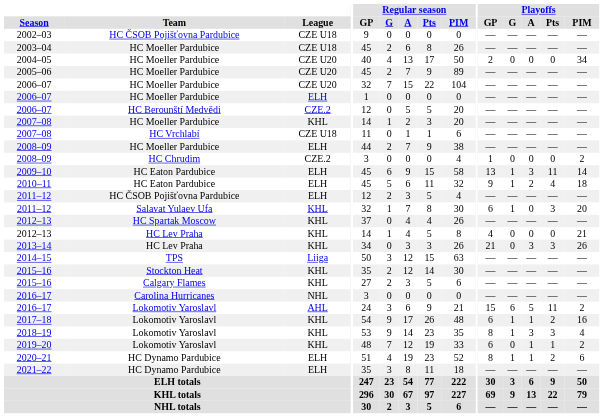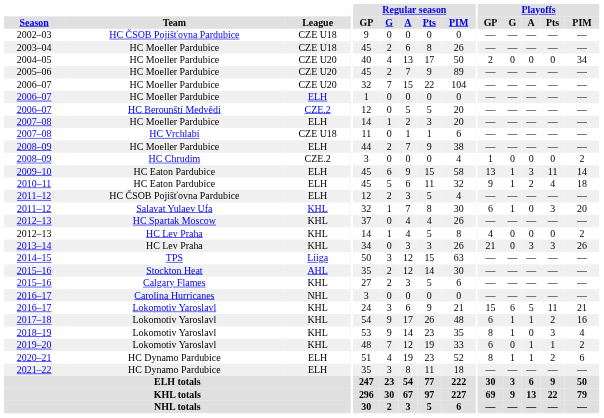 <table border="0" cellpadding="1" cellspacing="0" style="text-align:center; width:60em">
 <tr bgcolor="#e0e0e0">
 <th colspan="3" bgcolor="#ffffff"></th>
 <th rowspan="99" bgcolor="#ffffff"></th>
 <th colspan="5"><a href='#'>Regular season</a></th>
 <th rowspan="99" bgcolor="#ffffff"></th>
 <th colspan="5"><a href='#'>Playoffs</a></th>
 </tr>
 <tr bgcolor="#e0e0e0">
 <th><a href='#'>Season</a></th>
 <th>Team</th>
 <th>League</th>
 <th>GP</th>
 <th><a href='#'>G</a></th>
 <th><a href='#'>A</a></th>
 <th><a href='#'>Pts</a></th>
 <th><a href='#'>PIM</a></th>
 <th>GP</th>
 <th>G</th>
 <th>A</th>
 <th>Pts</th>
 <th>PIM</th>
 </tr>
 <tr>
 <td>2002–03</td>
 <td><a href='#'>HC ČSOB Pojišťovna Pardubice</a></td>
 <td>CZE U18</td>
 <td>9</td>
 <td>0</td>
 <td>0</td>
 <td>0</td>
 <td>0</td>
 <td>—</td>
 <td>—</td>
 <td>—</td>
 <td>—</td>
 <td>—</td>
 </tr>
 <tr bgcolor="#f0f0f0">
 <td>2003–04</td>
 <td>HC Moeller Pardubice</td>
 <td>CZE U18</td>
 <td>45</td>
 <td>2</td>
 <td>6</td>
 <td>8</td>
 <td>26</td>
 <td>—</td>
 <td>—</td>
 <td>—</td>
 <td>—</td>
 <td>—</td>
 </tr>
 <tr>
 <td>2004–05</td>
 <td>HC Moeller Pardubice</td>
 <td>CZE U20</td>
 <td>40</td>
 <td>4</td>
 <td>13</td>
 <td>17</td>
 <td>50</td>
 <td>2</td>
 <td>0</td>
 <td>0</td>
 <td>0</td>
 <td>34</td>
 </tr>
 <tr bgcolor="#f0f0f0">
 <td>2005–06</td>
 <td>HC Moeller Pardubice</td>
 <td>CZE U20</td>
 <td>45</td>
 <td>2</td>
 <td>7</td>
 <td>9</td>
 <td>89</td>
 <td>—</td>
 <td>—</td>
 <td>—</td>
 <td>—</td>
 <td>—</td>
 </tr>
 <tr>
 <td>2006–07</td>
 <td>HC Moeller Pardubice</td>
 <td>CZE U20</td>
 <td>32</td>
 <td>7</td>
 <td>15</td>
 <td>22</td>
 <td>104</td>
 <td>—</td>
 <td>—</td>
 <td>—</td>
 <td>—</td>
 <td>—</td>
 </tr>
 <tr bgcolor="#f0f0f0">
 <td><a href='#'>2006–07</a></td>
 <td>HC Moeller Pardubice</td>
 <td><a href='#'>ELH</a></td>
 <td>1</td>
 <td>0</td>
 <td>0</td>
 <td>0</td>
 <td>0</td>
 <td>—</td>
 <td>—</td>
 <td>—</td>
 <td>—</td>
 <td>—</td>
 </tr>
 <tr>
 <td><a href='#'>2006–07</a></td>
 <td><a href='#'>HC Berounští Medvědi</a></td>
 <td><a href='#'>CZE.2</a></td>
 <td>12</td>
 <td>0</td>
 <td>5</td>
 <td>5</td>
 <td>20</td>
 <td>—</td>
 <td>—</td>
 <td>—</td>
 <td>—</td>
 <td>—</td>
 </tr>
 <tr bgcolor="#f0f0f0">
 <td><a href='#'>2007–08</a></td>
 <td>HC Moeller Pardubice</td>
-<td>KHL</td>
+<td>ELH</td>
 <td>14</td>
 <td>1</td>
 <td>2</td>
 <td>3</td>
 <td>20</td>
 <td>—</td>
 <td>—</td>
 <td>—</td>
 <td>—</td>
 <td>—</td>
 </tr>
 <tr>
 <td><a href='#'>2007–08</a></td>
 <td><a href='#'>HC Vrchlabí</a></td>
 <td>CZE U18</td>
 <td>11</td>
 <td>0</td>
 <td>1</td>
 <td>1</td>
 <td>6</td>
 <td>—</td>
 <td>—</td>
 <td>—</td>
 <td>—</td>
 <td>—</td>
 </tr>
 <tr bgcolor="#f0f0f0">
 <td><a href='#'>2008–09</a></td>
 <td>HC Moeller Pardubice</td>
 <td>ELH</td>
 <td>44</td>
 <td>2</td>
 <td>7</td>
 <td>9</td>
 <td>38</td>
 <td>—</td>
 <td>—</td>
 <td>—</td>
 <td>—</td>
 <td>—</td>
 </tr>
 <tr>
 <td><a href='#'>2008–09</a></td>
 <td><a href='#'>HC Chrudim</a></td>
 <td>CZE.2</td>
 <td>3</td>
 <td>0</td>
 <td>0</td>
 <td>0</td>
 <td>4</td>
 <td>1</td>
 <td>0</td>
 <td>0</td>
 <td>0</td>
 <td>2</td>
 </tr>
 <tr bgcolor="#f0f0f0">
 <td><a href='#'>2009–10</a></td>
 <td>HC Eaton Pardubice</td>
 <td>ELH</td>
 <td>45</td>
 <td>6</td>
 <td>9</td>
 <td>15</td>
 <td>58</td>
 <td>13</td>
 <td>1</td>
 <td>3</td>
 <td>11</td>
 <td>14</td>
 </tr>
 <tr>
 <td><a href='#'>2010–11</a></td>
 <td>HC Eaton Pardubice</td>
 <td>ELH</td>
 <td>45</td>
 <td>5</td>
 <td>6</td>
 <td>11</td>
 <td>32</td>
 <td>9</td>
 <td>1</td>
 <td>2</td>
 <td>4</td>
 <td>18</td>
 </tr>
 <tr bgcolor="#f0f0f0">
 <td><a href='#'>2011–12</a></td>
 <td>HC ČSOB Pojišťovna Pardubice</td>
 <td>ELH</td>
 <td>12</td>
 <td>2</td>
 <td>3</td>
 <td>5</td>
 <td>4</td>
 <td>—</td>
 <td>—</td>
 <td>—</td>
 <td>—</td>
 <td>—</td>
 </tr>
 <tr>
 <td><a href='#'>2011–12</a></td>
 <td><a href='#'>Salavat Yulaev Ufa</a></td>
 <td><a href='#'>KHL</a></td>
 <td>32</td>
 <td>1</td>
 <td>7</td>
 <td>8</td>
 <td>30</td>
 <td>6</td>
 <td>1</td>
 <td>0</td>
 <td>3</td>
 <td>20</td>
 </tr>
 <tr bgcolor="#f0f0f0">
 <td><a href='#'>2012–13</a></td>
 <td><a href='#'>HC Spartak Moscow</a></td>
 <td>KHL</td>
 <td>37</td>
 <td>0</td>
 <td>4</td>
 <td>4</td>
 <td>26</td>
 <td>—</td>
 <td>—</td>
 <td>—</td>
 <td>—</td>
 <td>—</td>
 </tr>
 <tr>
 <td>2012–13</td>
 <td><a href='#'>HC Lev Praha</a></td>
 <td>KHL</td>
 <td>14</td>
 <td>1</td>
 <td>4</td>
 <td>5</td>
 <td>8</td>
 <td>4</td>
 <td>0</td>
 <td>0</td>
 <td>0</td>
-<td>21</td>
+<td>2</td>
 </tr>
 <tr bgcolor="#f0f0f0">
 <td><a href='#'>2013–14</a></td>
 <td>HC Lev Praha</td>
 <td>KHL</td>
 <td>34</td>
 <td>0</td>
 <td>3</td>
 <td>3</td>
 <td>26</td>
 <td>21</td>
 <td>0</td>
 <td>3</td>
 <td>3</td>
 <td>26</td>
 </tr>
 <tr>
 <td><a href='#'>2014–15</a></td>
 <td><a href='#'>TPS</a></td>
 <td><a href='#'>Liiga</a></td>
 <td>50</td>
 <td>3</td>
 <td>12</td>
 <td>15</td>
 <td>63</td>
 <td>—</td>
 <td>—</td>
 <td>—</td>
 <td>—</td>
 <td>—</td>
 </tr>
 <tr bgcolor="#f0f0f0">
 <td><a href='#'>2015–16</a></td>
 <td><a href='#'>Stockton Heat</a></td>
-<td>KHL</td>
+<td><a href='#'>AHL</a></td>
 <td>35</td>
 <td>2</td>
 <td>12</td>
 <td>14</td>
 <td>30</td>
 <td>—</td>
 <td>—</td>
 <td>—</td>
 <td>—</td>
 <td>—</td>
 </tr>
 <tr>
 <td><a href='#'>2015–16</a></td>
 <td><a href='#'>Calgary Flames</a></td>
 <td>KHL</td>
 <td>27</td>
 <td>2</td>
 <td>3</td>
 <td>5</td>
 <td>6</td>
 <td>—</td>
 <td>—</td>
 <td>—</td>
 <td>—</td>
 <td>—</td>
 </tr>
 <tr bgcolor="#f0f0f0">
 <td><a href='#'>2016–17</a></td>
 <td><a href='#'>Carolina Hurricanes</a></td>
 <td>NHL</td>
 <td>3</td>
 <td>0</td>
 <td>0</td>
 <td>0</td>
 <td>0</td>
 <td>—</td>
 <td>—</td>
 <td>—</td>
 <td>—</td>
 <td>—</td>
 </tr>
 <tr>
 <td><a href='#'>2016–17</a></td>
 <td><a href='#'>Lokomotiv Yaroslavl</a></td>
-<td><a href='#'>AHL</a></td>
+<td>KHL</td>
 <td>24</td>
 <td>3</td>
 <td>6</td>
 <td>9</td>
 <td>21</td>
 <td>15</td>
 <td>6</td>
 <td>5</td>
 <td>11</td>
-<td>2</td>
+<td>21</td>
 </tr>
 <tr bgcolor="#f0f0f0">
 <td><a href='#'>2017–18</a></td>
 <td>Lokomotiv Yaroslavl</td>
 <td>KHL</td>
 <td>54</td>
 <td>9</td>
 <td>17</td>
 <td>26</td>
 <td>48</td>
 <td>6</td>
 <td>1</td>
 <td>1</td>
 <td>2</td>
 <td>16</td>
 </tr>
 <tr>
 <td><a href='#'>2018–19</a></td>
 <td>Lokomotiv Yaroslavl</td>
 <td>KHL</td>
 <td>53</td>
 <td>9</td>
 <td>14</td>
 <td>23</td>
 <td>35</td>
 <td>8</td>
 <td>1</td>
-<td>3</td>
+<td>0</td>
 <td>3</td>
 <td>4</td>
 </tr>
 <tr bgcolor="#f0f0f0">
 <td><a href='#'>2019–20</a></td>
 <td>Lokomotiv Yaroslavl</td>
 <td>KHL</td>
 <td>48</td>
 <td>7</td>
 <td>12</td>
 <td>19</td>
 <td>33</td>
 <td>6</td>
 <td>0</td>
 <td>1</td>
 <td>1</td>
 <td>2</td>
 </tr>
 <tr>
 <td><a href='#'>2020–21</a></td>
 <td>HC Dynamo Pardubice</td>
 <td>ELH</td>
 <td>51</td>
 <td>4</td>
 <td>19</td>
 <td>23</td>
 <td>52</td>
 <td>8</td>
 <td>1</td>
 <td>1</td>
 <td>2</td>
 <td>6</td>
 </tr>
 <tr bgcolor="#f0f0f0">
 <td><a href='#'>2021–22</a></td>
 <td>HC Dynamo Pardubice</td>
 <td>ELH</td>
 <td>35</td>
 <td>3</td>
 <td>8</td>
 <td>11</td>
 <td>18</td>
 <td>—</td>
 <td>—</td>
 <td>—</td>
 <td>—</td>
 <td>—</td>
 </tr>
 <tr bgcolor="#e0e0e0">
 <th colspan="3">ELH totals</th>
 <th>247</th>
 <th>23</th>
 <th>54</th>
 <th>77</th>
 <th>222</th>
 <th>30</th>
 <th>3</th>
 <th>6</th>
 <th>9</th>
 <th>50</th>
 </tr>
 <tr bgcolor="#e0e0e0">
 <th colspan="3">KHL totals</th>
 <th>296</th>
 <th>30</th>
 <th>67</th>
 <th>97</th>
 <th>227</th>
 <th>69</th>
 <th>9</th>
 <th>13</th>
 <th>22</th>
 <th>79</th>
 </tr>
 <tr bgcolor="#e0e0e0">
 <th colspan="3">NHL totals</th>
 <th>30</th>
 <th>2</th>
 <th>3</th>
 <th>5</th>
 <th>6</th>
 <th>—</th>
 <th>—</th>
 <th>—</th>
 <th>—</th>
 <th>—</th>
 </tr>
 </table>
